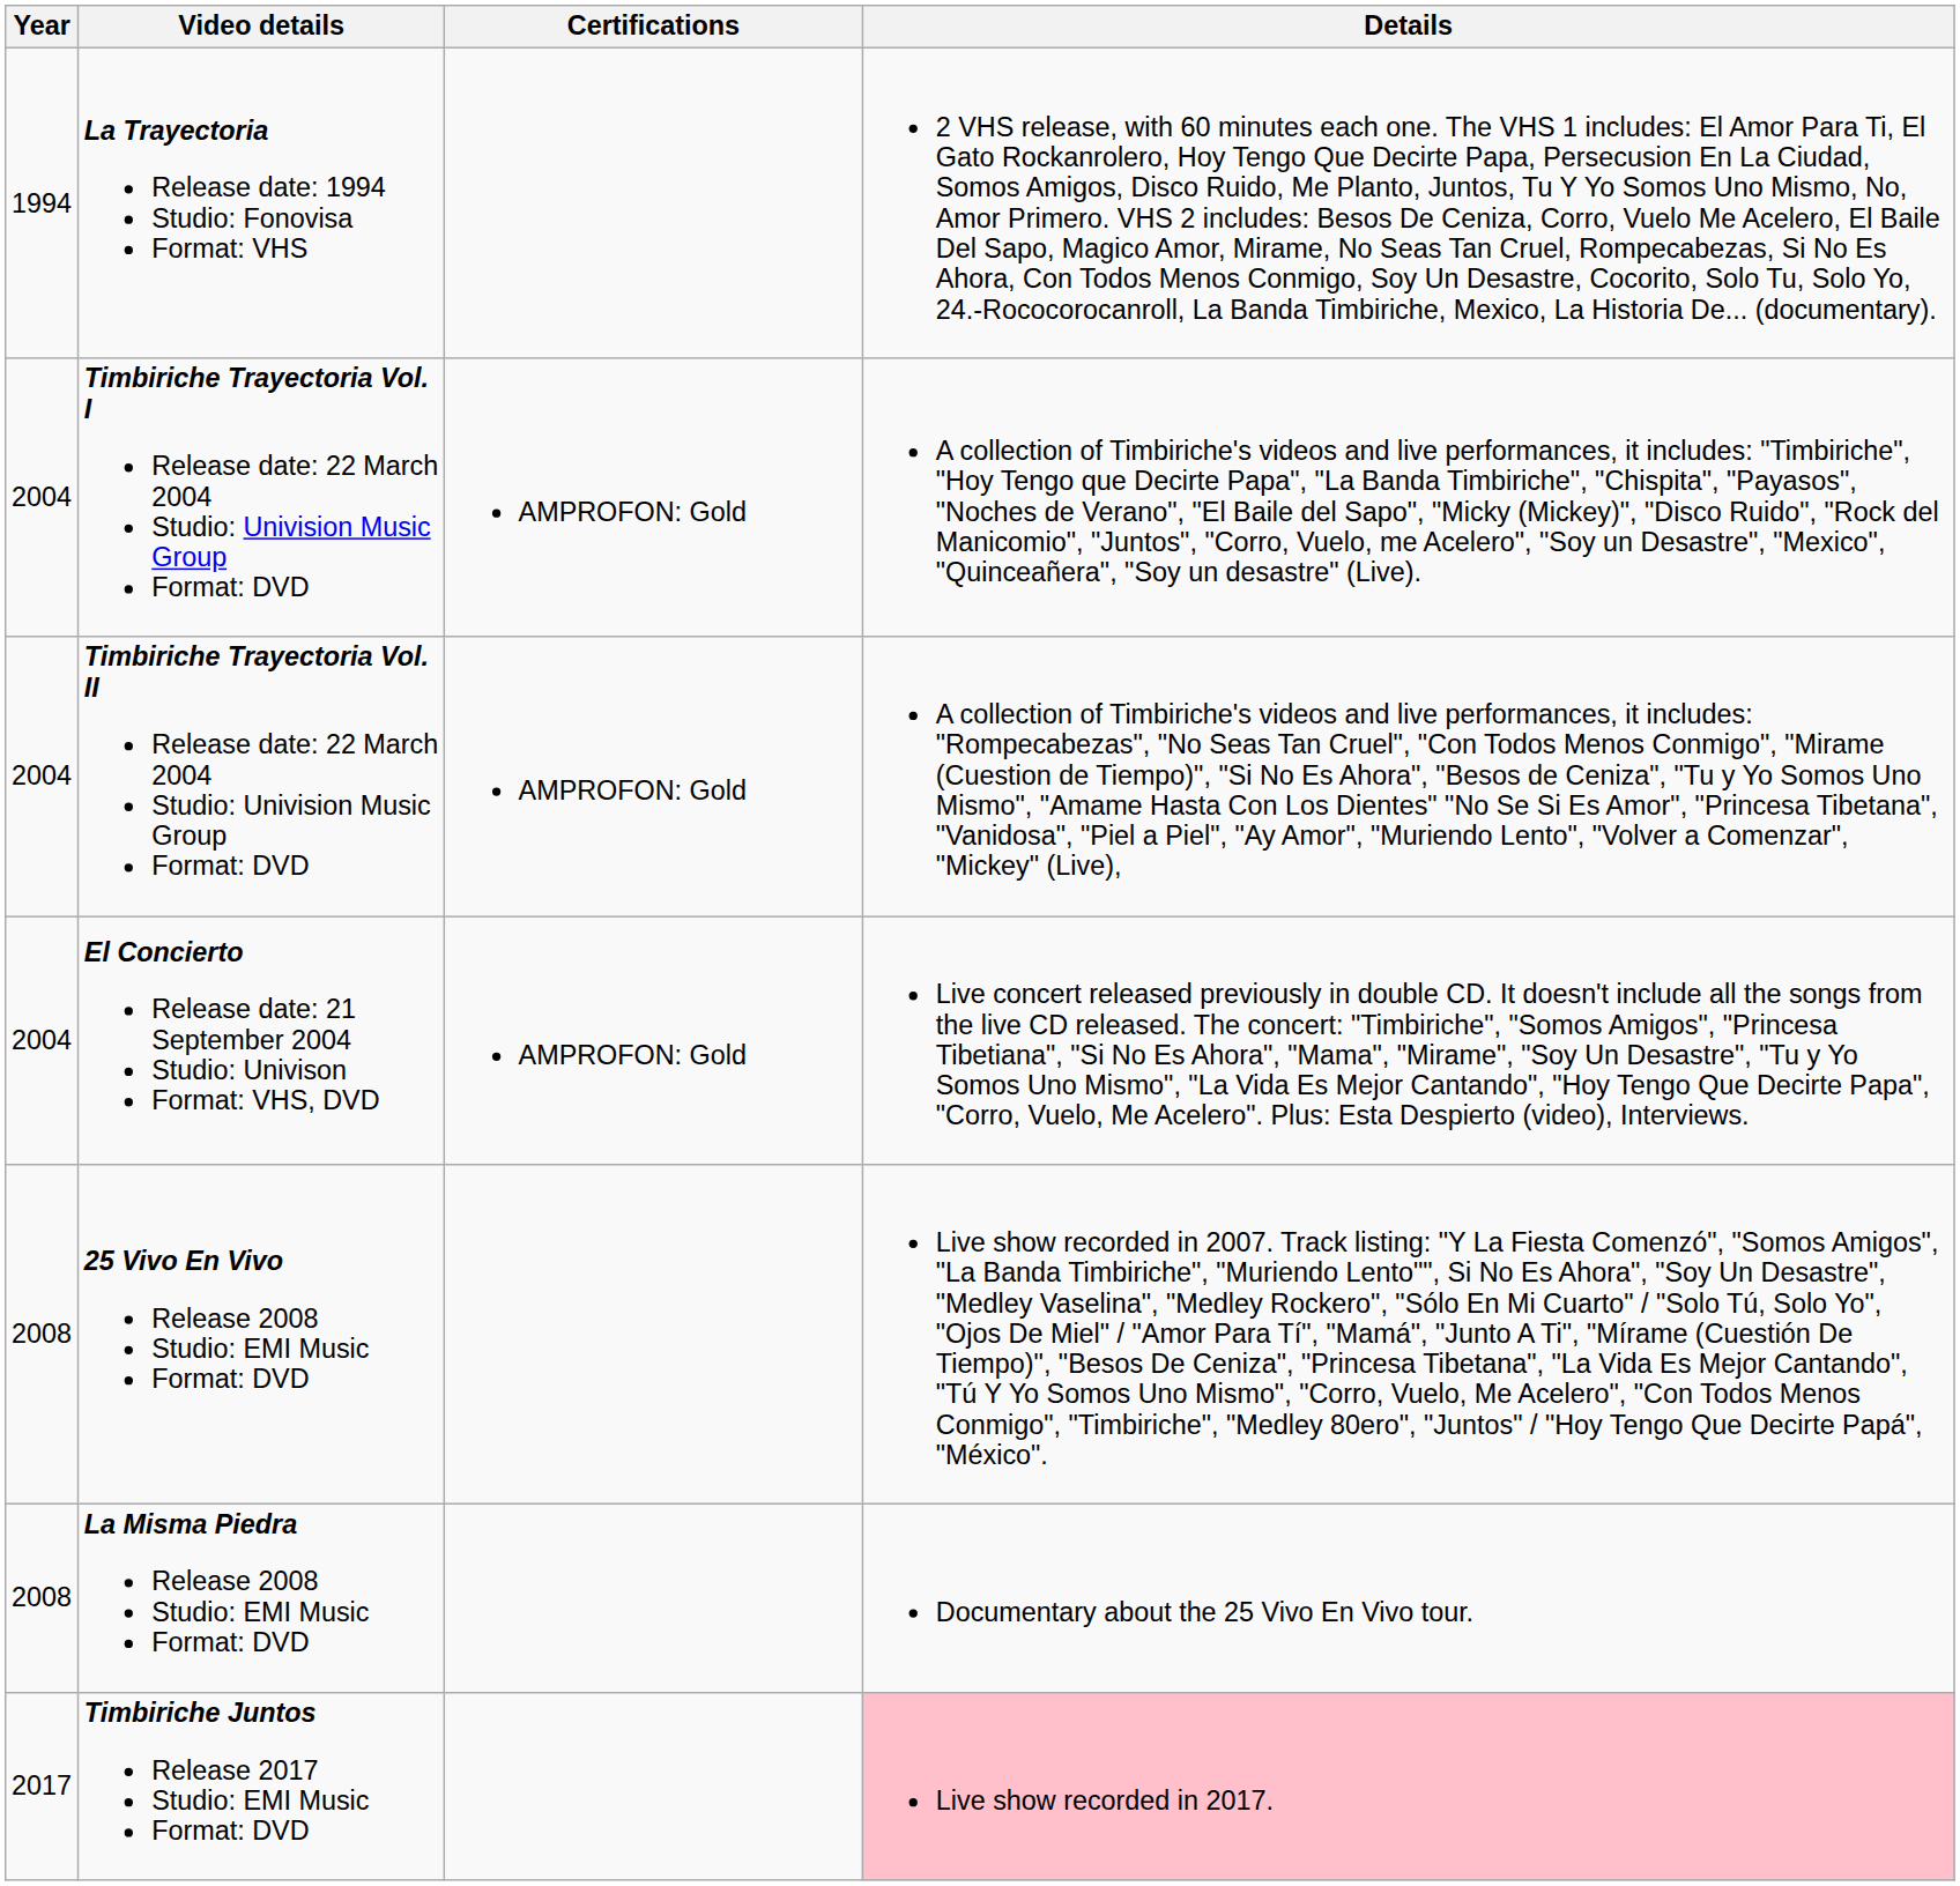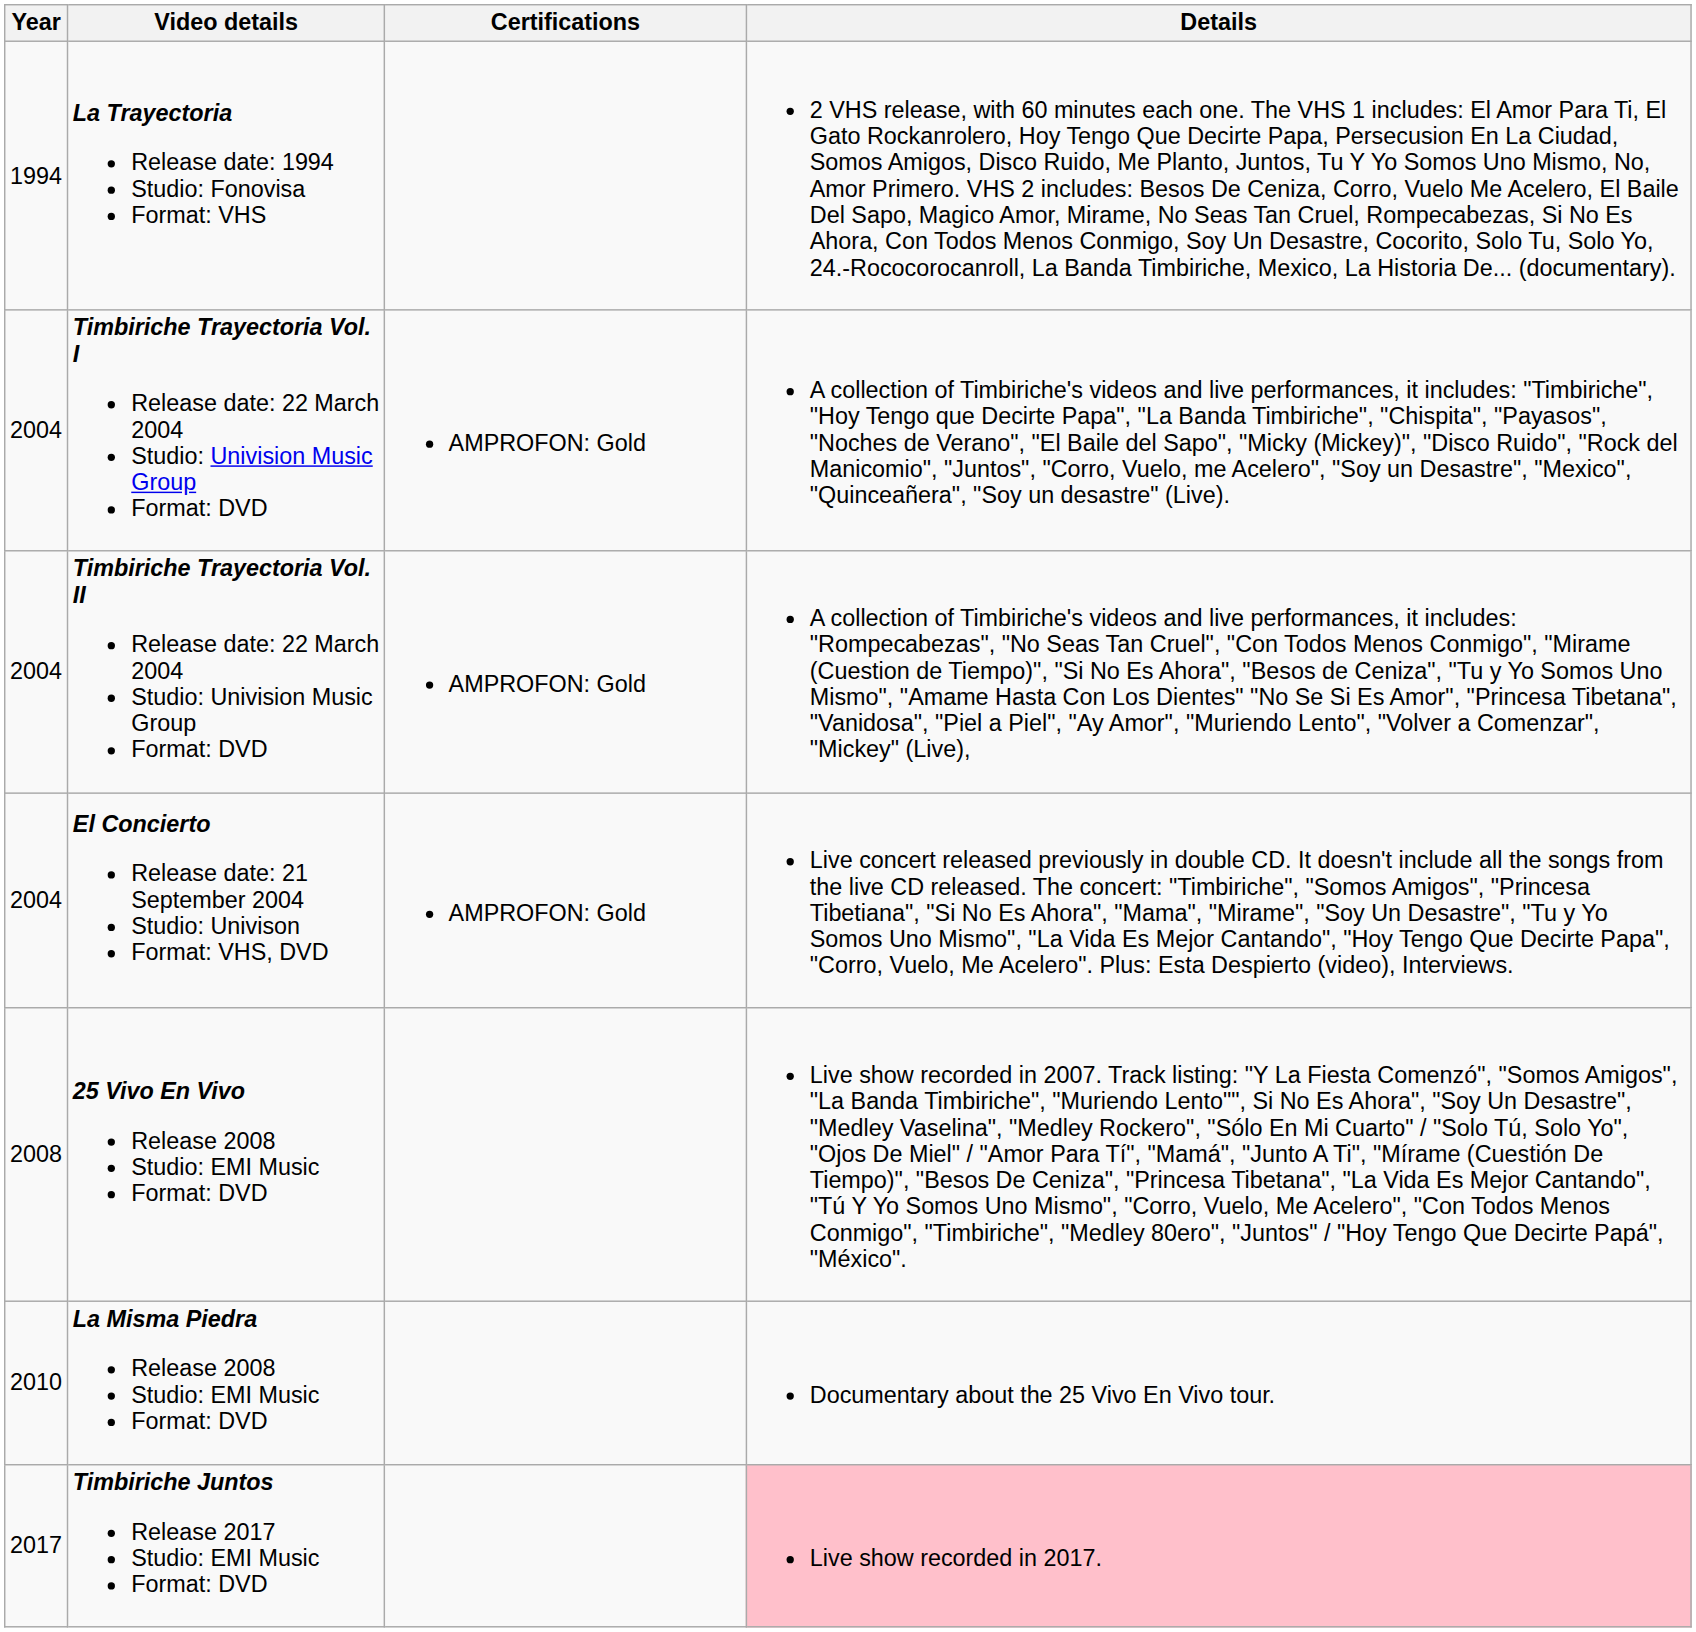 <table class="wikitable sortable plainrowheaders" style="text-align:left;">
 <tr>
 <th scope="col" style="width:2em;">Year</th>
 <th style="text-align:center; width:210px;">Video details</th>
 <th scope="col" style="width:15em;" class="unsortable">Certifications</th>
 <th scope="col" style="width:40em;" class="unsortable">Details</th>
 </tr>
 <tr>
 <td>1994</td>
 <td><strong><em>La Trayectoria</em></strong><br><ul><li>Release date: 1994</li><li>Studio: Fonovisa</li><li>Format: VHS</li></ul></td>
 <td></td>
 <td><br><ul><li>2 VHS release, with 60 minutes each one. The VHS 1 includes: El Amor Para Ti, El Gato Rockanrolero, Hoy Tengo Que Decirte Papa, Persecusion En La Ciudad, Somos Amigos, Disco Ruido, Me Planto, Juntos, Tu Y Yo Somos Uno Mismo, No, Amor Primero. VHS 2 includes: Besos De Ceniza, Corro, Vuelo Me Acelero, El Baile Del Sapo, Magico Amor, Mirame, No Seas Tan Cruel, Rompecabezas, Si No Es Ahora, Con Todos Menos Conmigo, Soy Un Desastre, Cocorito, Solo Tu, Solo Yo, 24.-Rococorocanroll, La Banda Timbiriche, Mexico, La Historia De... (documentary).</li></ul></td>
 </tr>
 <tr>
 <td>2004</td>
 <td><strong><em>Timbiriche Trayectoria Vol. I</em></strong><br><ul><li>Release date: 22 March 2004</li><li>Studio: <a href='#'>Univision Music Group</a></li><li>Format: DVD</li></ul></td>
 <td><br><ul><li>AMPROFON: Gold</li></ul></td>
 <td><br><ul><li>A collection of Timbiriche's videos and live performances, it includes: "Timbiriche", "Hoy Tengo que Decirte Papa", "La Banda Timbiriche", "Chispita", "Payasos", "Noches de Verano", "El Baile del Sapo", "Micky (Mickey)", "Disco Ruido", "Rock del Manicomio", "Juntos", "Corro, Vuelo, me Acelero", "Soy un Desastre", "Mexico", "Quinceañera", "Soy un desastre" (Live).</li></ul></td>
 </tr>
 <tr>
 <td>2004</td>
 <td><strong><em>Timbiriche Trayectoria Vol. II</em></strong><br><ul><li>Release date: 22 March 2004</li><li>Studio: Univision Music Group</li><li>Format: DVD</li></ul></td>
 <td><br><ul><li>AMPROFON: Gold</li></ul></td>
 <td><br><ul><li>A collection of Timbiriche's videos and live performances, it includes: "Rompecabezas", "No Seas Tan Cruel", "Con Todos Menos Conmigo", "Mirame (Cuestion de Tiempo)", "Si No Es Ahora", "Besos de Ceniza", "Tu y Yo Somos Uno Mismo", "Amame Hasta Con Los Dientes" "No Se Si Es Amor", "Princesa Tibetana", "Vanidosa", "Piel a Piel", "Ay Amor", "Muriendo Lento", "Volver a Comenzar", "Mickey" (Live),</li></ul></td>
 </tr>
 <tr>
 <td>2004</td>
 <td><strong><em>El Concierto</em></strong><br><ul><li>Release date: 21 September 2004</li><li>Studio: Univison</li><li>Format: VHS, DVD</li></ul></td>
 <td><br><ul><li>AMPROFON: Gold</li></ul></td>
 <td><br><ul><li>Live concert released previously in double CD. It doesn't include all the songs from the live CD released. The concert: "Timbiriche", "Somos Amigos", "Princesa Tibetiana", "Si No Es Ahora", "Mama", "Mirame", "Soy Un Desastre", "Tu y Yo Somos Uno Mismo", "La Vida Es Mejor Cantando", "Hoy Tengo Que Decirte Papa", "Corro, Vuelo, Me Acelero". Plus: Esta Despierto (video), Interviews.</li></ul></td>
 </tr>
 <tr>
 <td>2008</td>
 <td><strong><em>25 Vivo En Vivo</em></strong><br><ul><li>Release 2008</li><li>Studio: EMI Music</li><li>Format: DVD</li></ul></td>
 <td></td>
 <td><br><ul><li>Live show recorded in 2007. Track listing: "Y La Fiesta Comenzó", "Somos Amigos", "La Banda Timbiriche", "Muriendo Lento"", Si No Es Ahora", "Soy Un Desastre", "Medley Vaselina", "Medley Rockero", "Sólo En Mi Cuarto" / "Solo Tú, Solo Yo", "Ojos De Miel" / "Amor Para Tí", "Mamá", "Junto A Ti", "Mírame (Cuestión De Tiempo)", "Besos De Ceniza", "Princesa Tibetana", "La Vida Es Mejor Cantando", "Tú Y Yo Somos Uno Mismo", "Corro, Vuelo, Me Acelero", "Con Todos Menos Conmigo", "Timbiriche", "Medley 80ero", "Juntos" / "Hoy Tengo Que Decirte Papá", "México".</li></ul></td>
 </tr>
 <tr>
-<td>2008</td>
+<td>2010</td>
 <td><strong><em>La Misma Piedra</em></strong><br><ul><li>Release 2008</li><li>Studio: EMI Music</li><li>Format: DVD</li></ul></td>
 <td></td>
 <td><br><ul><li>Documentary about the 25 Vivo En Vivo tour.</li></ul></td>
 </tr>
 <tr>
 <td>2017</td>
 <td><strong><em>Timbiriche Juntos</em></strong><br><ul><li>Release 2017</li><li>Studio: EMI Music</li><li>Format: DVD</li></ul></td>
 <td></td>
 <td style="background: pink;"><br><ul><li>Live show recorded in 2017.</li></ul></td>
 </tr>
 </table>
